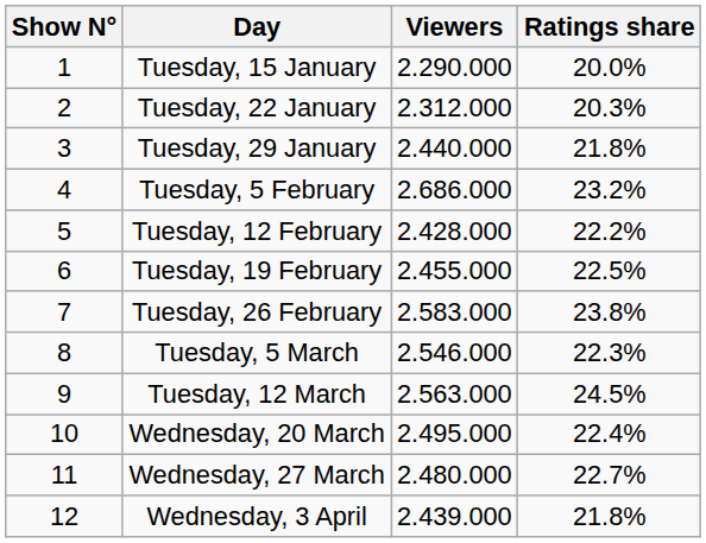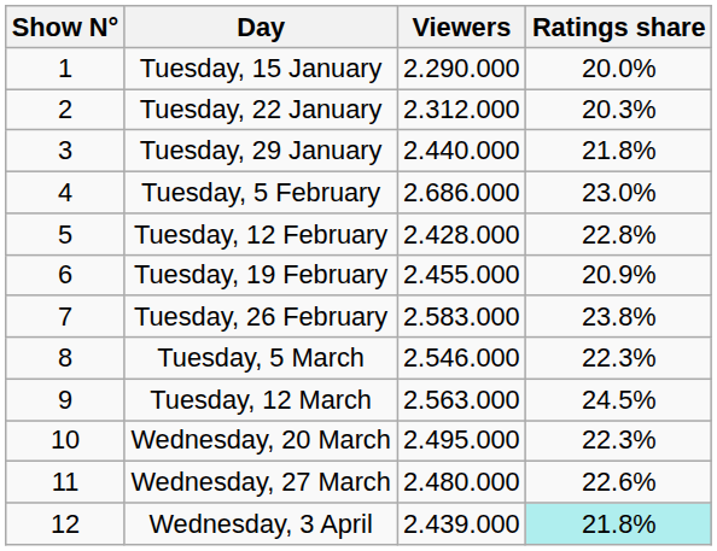 <table class="wikitable sortable centre" style="text-align:center; font-size:90%">
 <tr>
 <th>Show N°</th>
 <th>Day</th>
 <th>Viewers</th>
 <th>Ratings share</th>
 </tr>
 <tr>
 <td>1</td>
 <td>Tuesday, 15 January</td>
 <td>2.290.000</td>
 <td>20.0%</td>
 </tr>
 <tr>
 <td>2</td>
 <td>Tuesday, 22 January</td>
 <td>2.312.000</td>
 <td>20.3%</td>
 </tr>
 <tr>
 <td>3</td>
 <td>Tuesday, 29 January</td>
 <td>2.440.000</td>
 <td>21.8%</td>
 </tr>
 <tr>
 <td>4</td>
 <td>Tuesday, 5 February</td>
 <td>2.686.000</td>
-<td>23.2%</td>
+<td>23.0%</td>
 </tr>
 <tr>
 <td>5</td>
 <td>Tuesday, 12 February</td>
 <td>2.428.000</td>
-<td>22.2%</td>
+<td>22.8%</td>
 </tr>
 <tr>
 <td>6</td>
 <td>Tuesday, 19 February</td>
 <td>2.455.000</td>
-<td>22.5%</td>
+<td>20.9%</td>
 </tr>
 <tr>
 <td>7</td>
 <td>Tuesday, 26 February</td>
 <td>2.583.000</td>
 <td>23.8%</td>
 </tr>
 <tr>
 <td>8</td>
 <td>Tuesday, 5 March</td>
 <td>2.546.000</td>
 <td>22.3%</td>
 </tr>
 <tr>
 <td>9</td>
 <td>Tuesday, 12 March</td>
 <td>2.563.000</td>
 <td>24.5%</td>
 </tr>
 <tr>
 <td>10</td>
 <td>Wednesday, 20 March</td>
 <td>2.495.000</td>
-<td>22.4%</td>
+<td>22.3%</td>
 </tr>
 <tr>
 <td>11</td>
 <td>Wednesday, 27 March</td>
 <td>2.480.000</td>
-<td>22.7%</td>
+<td>22.6%</td>
 </tr>
 <tr>
 <td>12</td>
 <td>Wednesday, 3 April</td>
 <td>2.439.000</td>
-<td>21.8%</td>
+<td style="background: paleturquoise;">21.8%</td>
 </tr>
 </table>
